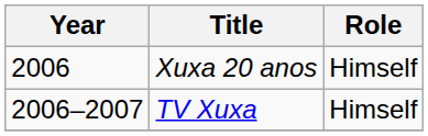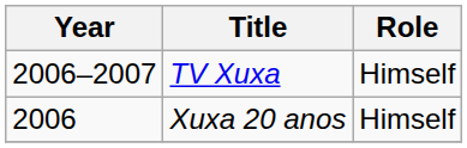 <table class="wikitable">
 <tr>
 <th>Year</th>
 <th>Title</th>
 <th>Role</th>
 </tr>
 <tr>
+<td>2006–2007</td>
+<td><em><a href='#'>TV Xuxa</a></em></td>
+<td>Himself</td>
+</tr>
+<tr>
 <td>2006</td>
 <td><em>Xuxa 20 anos</em></td>
 <td>Himself</td>
 </tr>
 <tr>
-<td>2006–2007</td>
-<td><em><a href='#'>TV Xuxa</a></em></td>
-<td>Himself</td>
-</tr>
-<tr>
 </tr>
 </table>
